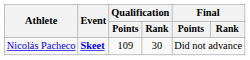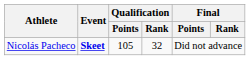 <table class="wikitable" style="font-size:90%">
 <tr>
 <th rowspan="2">Athlete</th>
 <th rowspan="2">Event</th>
 <th colspan=2>Qualification</th>
 <th colspan=2>Final</th>
 </tr>
 <tr style="font-size:95%">
 <th>Points</th>
 <th>Rank</th>
 <th>Points</th>
 <th>Rank</th>
 </tr>
 <tr align=center>
 <td align=left><a href='#'>Nicolás Pacheco</a></td>
 <td align=left><strong><a href='#'>Skeet</a></strong></td>
-<td>109</td>
-<td>30</td>
+<td>105</td>
+<td>32</td>
 <td colspan=2>Did not advance</td>
 </tr>
 </table>
